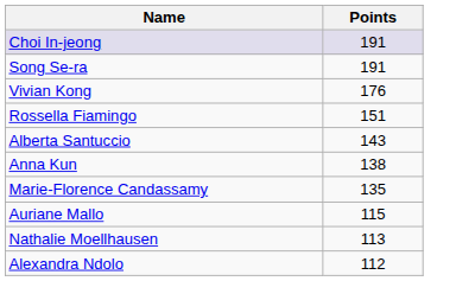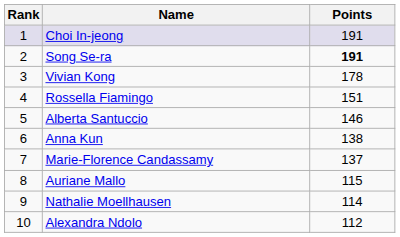 <table class="wikitable" style="font-size:95%">
 <tr>
+<th scope="col">Rank</th>
 <th scope="col" style="width:20em">Name</th>
 <th scope="col" style="width:6em">Points</th>
 </tr>
 <tr bgcolor="#E0DDED" align="center">
+<td>1</td>
 <td align="left"> <a href='#'>Choi In-jeong</a></td>
 <td>191</td>
 </tr>
 <tr align="center">
+<td>2</td>
 <td align="left"> <a href='#'>Song Se-ra</a></td>
-<td>191</td>
+<td><strong>191</strong></td>
 </tr>
 <tr align="center">
+<td>3</td>
 <td align="left"> <a href='#'>Vivian Kong</a></td>
-<td>176</td>
+<td>178</td>
 </tr>
 <tr align="center">
+<td>4</td>
 <td align="left"> <a href='#'>Rossella Fiamingo</a></td>
 <td>151</td>
 </tr>
 <tr align="center">
+<td>5</td>
 <td align="left"> <a href='#'>Alberta Santuccio</a></td>
-<td>143</td>
+<td>146</td>
 </tr>
 <tr align="center">
+<td>6</td>
 <td align="left"> <a href='#'>Anna Kun</a></td>
 <td>138</td>
 </tr>
 <tr align="center">
+<td>7</td>
 <td align="left"> <a href='#'>Marie-Florence Candassamy</a></td>
-<td>135</td>
+<td>137</td>
 </tr>
 <tr align="center">
+<td>8</td>
 <td align="left"> <a href='#'>Auriane Mallo</a></td>
 <td>115</td>
 </tr>
 <tr align="center">
+<td>9</td>
 <td align="left"> <a href='#'>Nathalie Moellhausen</a></td>
-<td>113</td>
+<td>114</td>
 </tr>
 <tr align="center">
+<td>10</td>
 <td align="left"> <a href='#'>Alexandra Ndolo</a></td>
 <td>112</td>
 </tr>
 </table>
